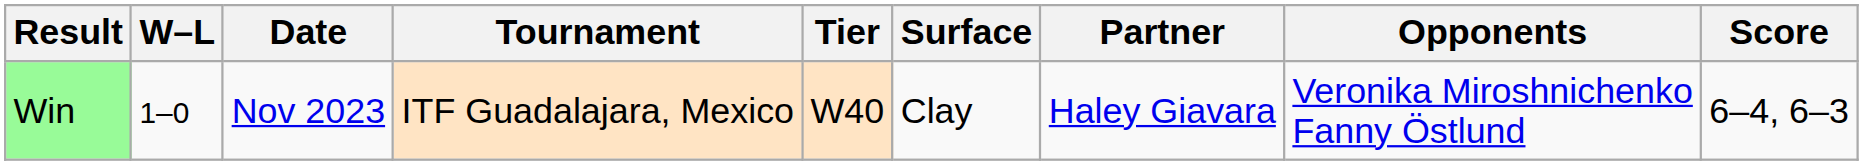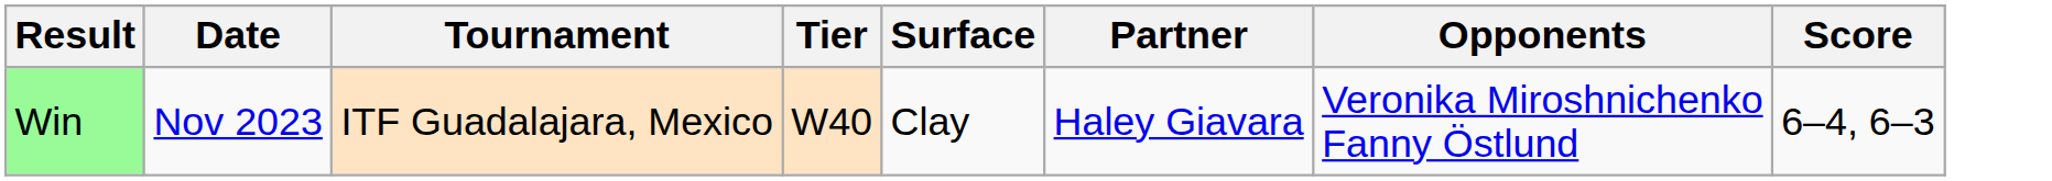 <table class="wikitable sortable">
 <tr>
 <th>Result</th>
-<th class="unsortable">W–L</th>
 <th>Date</th>
 <th>Tournament</th>
 <th>Tier</th>
 <th>Surface</th>
 <th>Partner</th>
 <th>Opponents</th>
 <th class="unsortable">Score</th>
 </tr>
 <tr>
 <td style="background:#98FB98;">Win</td>
-<td><small>1–0</small></td>
 <td><a href='#'>Nov 2023</a></td>
 <td style="background:#ffe4c4">ITF Guadalajara, Mexico</td>
 <td style="background:#ffe4c4">W40</td>
 <td>Clay</td>
 <td> <a href='#'>Haley Giavara</a></td>
 <td> <a href='#'>Veronika Miroshnichenko</a> <br>  <a href='#'>Fanny Östlund</a></td>
 <td>6–4, 6–3</td>
 </tr>
 </table>
